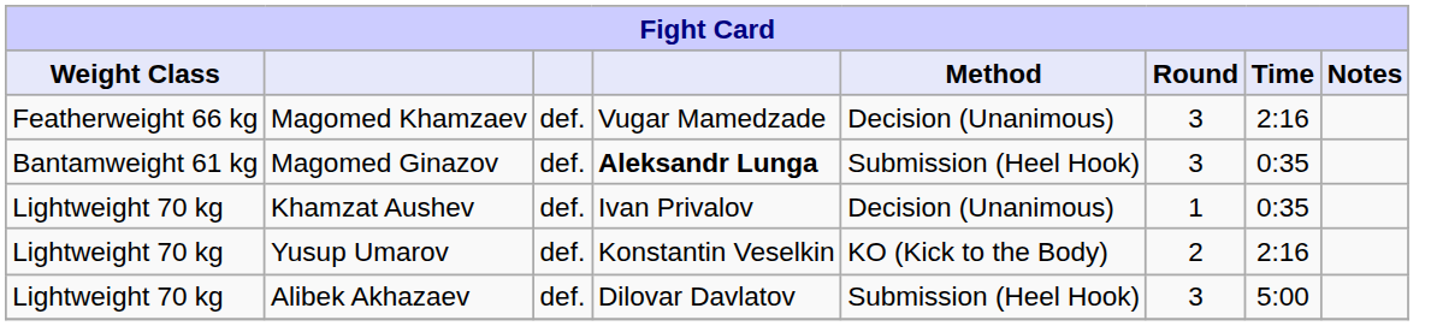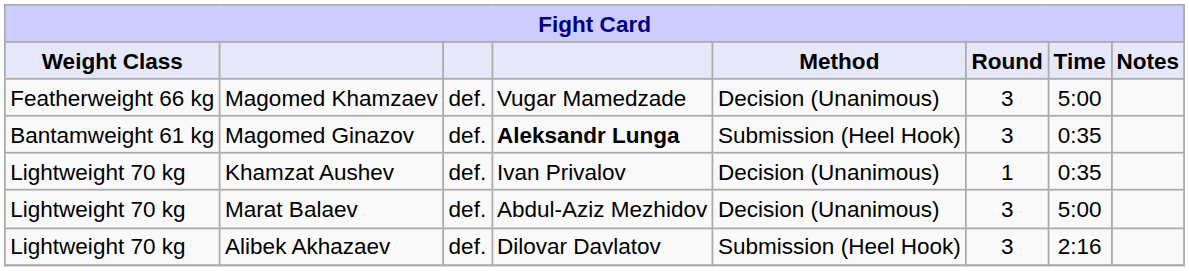 <table class="wikitable" style="font-size: 80%;">
 <tr>
 <th colspan="8" style="background-color: #ccf; color: #000080; text-align: center;"><strong>Fight Card</strong></th>
 </tr>
 <tr>
 <th colspan="1" style="background-color: #E6E8FA; color: #000000; text-align: center;">Weight Class</th>
 <th colspan="1" style="background-color: #E6E8FA; color: #000000; text-align: center;"></th>
 <th colspan="1" style="background-color: #E6E8FA; color: #000000; text-align: center;"></th>
 <th colspan="1" style="background-color: #E6E8FA; color: #000000; text-align: center;"></th>
 <th colspan="1" style="background-color: #E6E8FA; color: #000000; text-align: center;">Method</th>
 <th colspan="1" style="background-color: #E6E8FA; color: #000000; text-align: center;">Round</th>
 <th colspan="1" style="background-color: #E6E8FA; color: #000000; text-align: center;">Time</th>
 <th colspan="1" style="background-color: #E6E8FA; color: #000000; text-align: center;">Notes</th>
 </tr>
 <tr>
 <td>Featherweight 66 kg</td>
 <td> Magomed Khamzaev</td>
 <td>def.</td>
 <td> Vugar Mamedzade</td>
 <td>Decision (Unanimous)</td>
 <td align=center>3</td>
-<td align=center>2:16</td>
+<td align=center>5:00</td>
 <td></td>
 </tr>
 <tr>
 <td>Bantamweight 61 kg</td>
 <td> Magomed Ginazov</td>
 <td>def.</td>
 <td><strong> Aleksandr Lunga</strong></td>
 <td>Submission (Heel Hook)</td>
 <td align=center>3</td>
 <td align=center>0:35</td>
 <td></td>
 </tr>
 <tr>
 <td>Lightweight 70 kg</td>
 <td> Khamzat Aushev</td>
 <td>def.</td>
 <td> Ivan Privalov</td>
 <td>Decision (Unanimous)</td>
 <td align=center>1</td>
 <td align=center>0:35</td>
 <td></td>
 </tr>
 <tr>
 <td>Lightweight 70 kg</td>
-<td> Yusup Umarov</td>
+<td> Marat Balaev</td>
 <td>def.</td>
-<td> Konstantin Veselkin</td>
-<td>KO (Kick to the Body)</td>
-<td align=center>2</td>
-<td align=center>2:16</td>
+<td> Abdul-Aziz Mezhidov</td>
+<td>Decision (Unanimous)</td>
+<td align=center>3</td>
+<td align=center>5:00</td>
 <td></td>
 </tr>
 <tr>
 <td>Lightweight 70 kg</td>
 <td> Alibek Akhazaev</td>
 <td>def.</td>
 <td> Dilovar Davlatov</td>
 <td>Submission (Heel Hook)</td>
 <td align=center>3</td>
-<td align=center>5:00</td>
+<td align=center>2:16</td>
 <td></td>
 </tr>
 <tr>
 </tr>
 </table>
